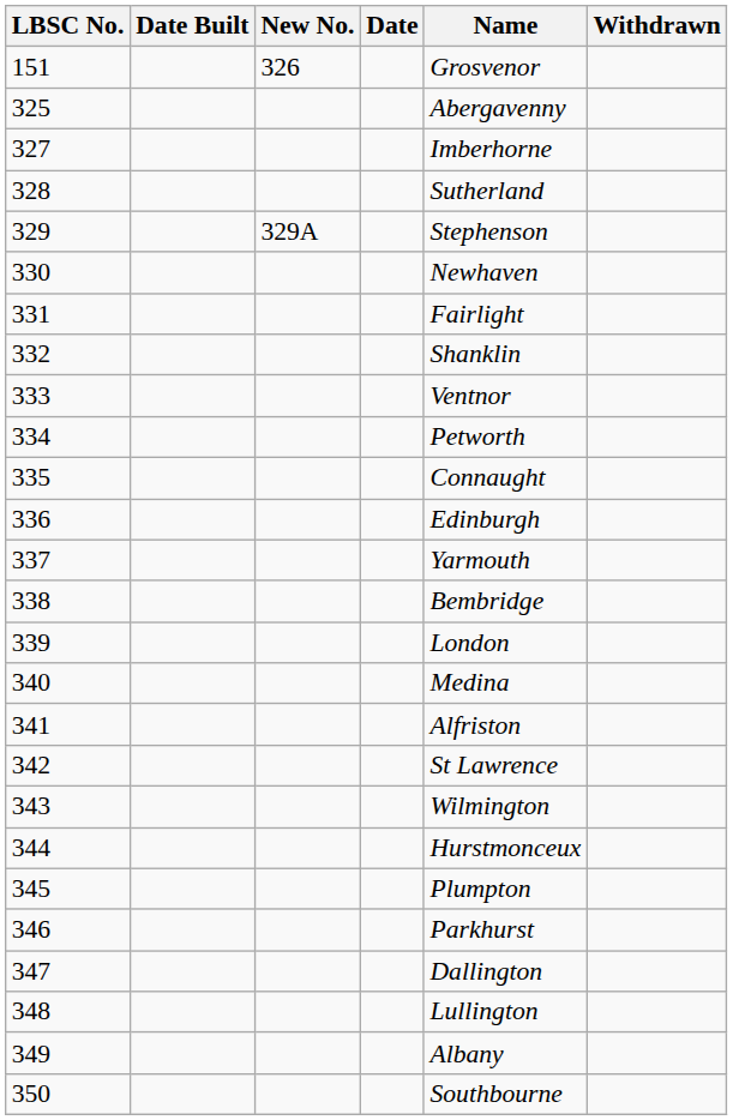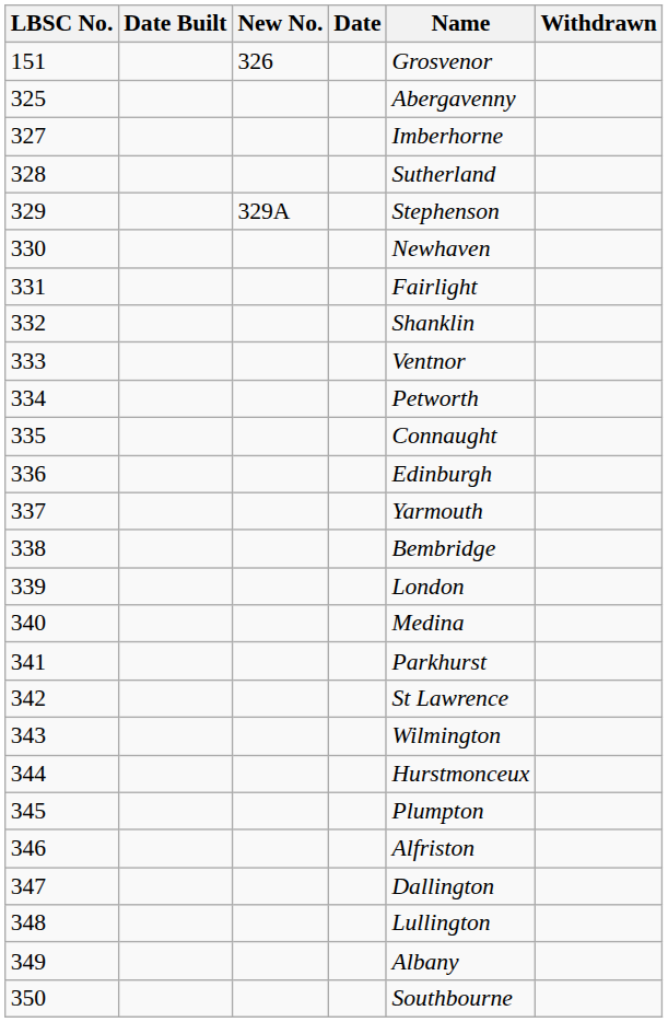 <table class="wikitable sortable mw-collapsible">
 <tr>
 <th>LBSC No.</th>
 <th>Date Built</th>
 <th>New No.</th>
 <th>Date</th>
 <th>Name</th>
 <th>Withdrawn</th>
 </tr>
 <tr>
 <td>151</td>
 <td></td>
 <td>326</td>
 <td></td>
 <td><em>Grosvenor</em></td>
 <td></td>
 </tr>
 <tr>
 <td>325</td>
 <td></td>
 <td></td>
 <td></td>
 <td><em>Abergavenny</em></td>
 <td></td>
 </tr>
 <tr>
 <td>327</td>
 <td></td>
 <td></td>
 <td></td>
 <td><em>Imberhorne</em></td>
 <td></td>
 </tr>
 <tr>
 <td>328</td>
 <td></td>
 <td></td>
 <td></td>
 <td><em>Sutherland</em></td>
 <td></td>
 </tr>
 <tr>
 <td>329</td>
 <td></td>
 <td>329A</td>
 <td></td>
 <td><em>Stephenson</em></td>
 <td></td>
 </tr>
 <tr>
 <td>330</td>
 <td></td>
 <td></td>
 <td></td>
 <td><em>Newhaven</em></td>
 <td></td>
 </tr>
 <tr>
 <td>331</td>
 <td></td>
 <td></td>
 <td></td>
 <td><em>Fairlight</em></td>
 <td></td>
 </tr>
 <tr>
 <td>332</td>
 <td></td>
 <td></td>
 <td></td>
 <td><em>Shanklin</em></td>
 <td></td>
 </tr>
 <tr>
 <td>333</td>
 <td></td>
 <td></td>
 <td></td>
 <td><em>Ventnor</em></td>
 <td></td>
 </tr>
 <tr>
 <td>334</td>
 <td></td>
 <td></td>
 <td></td>
 <td><em>Petworth</em></td>
 <td></td>
 </tr>
 <tr>
 <td>335</td>
 <td></td>
 <td></td>
 <td></td>
 <td><em>Connaught</em></td>
 <td></td>
 </tr>
 <tr>
 <td>336</td>
 <td></td>
 <td></td>
 <td></td>
 <td><em>Edinburgh</em></td>
 <td></td>
 </tr>
 <tr>
 <td>337</td>
 <td></td>
 <td></td>
 <td></td>
 <td><em>Yarmouth</em></td>
 <td></td>
 </tr>
 <tr>
 <td>338</td>
 <td></td>
 <td></td>
 <td></td>
 <td><em>Bembridge</em></td>
 <td></td>
 </tr>
 <tr>
 <td>339</td>
 <td></td>
 <td></td>
 <td></td>
 <td><em>London</em></td>
 <td></td>
 </tr>
 <tr>
 <td>340</td>
 <td></td>
 <td></td>
 <td></td>
 <td><em>Medina</em></td>
 <td></td>
 </tr>
 <tr>
 <td>341</td>
 <td></td>
 <td></td>
 <td></td>
-<td><em>Alfriston</em></td>
+<td><em>Parkhurst</em></td>
 <td></td>
 </tr>
 <tr>
 <td>342</td>
 <td></td>
 <td></td>
 <td></td>
 <td><em>St Lawrence</em></td>
 <td></td>
 </tr>
 <tr>
 <td>343</td>
 <td></td>
 <td></td>
 <td></td>
 <td><em>Wilmington</em></td>
 <td></td>
 </tr>
 <tr>
 <td>344</td>
 <td></td>
 <td></td>
 <td></td>
 <td><em>Hurstmonceux</em></td>
 <td></td>
 </tr>
 <tr>
 <td>345</td>
 <td></td>
 <td></td>
 <td></td>
 <td><em>Plumpton</em></td>
 <td></td>
 </tr>
 <tr>
 <td>346</td>
 <td></td>
 <td></td>
 <td></td>
-<td><em>Parkhurst</em></td>
+<td><em>Alfriston</em></td>
 <td></td>
 </tr>
 <tr>
 <td>347</td>
 <td></td>
 <td></td>
 <td></td>
 <td><em>Dallington</em></td>
 <td></td>
 </tr>
 <tr>
 <td>348</td>
 <td></td>
 <td></td>
 <td></td>
 <td><em>Lullington</em></td>
 <td></td>
 </tr>
 <tr>
 <td>349</td>
 <td></td>
 <td></td>
 <td></td>
 <td><em>Albany</em></td>
 <td></td>
 </tr>
 <tr>
 <td>350</td>
 <td></td>
 <td></td>
 <td></td>
 <td><em>Southbourne</em></td>
 <td></td>
 </tr>
 <tr>
 </tr>
 </table>
